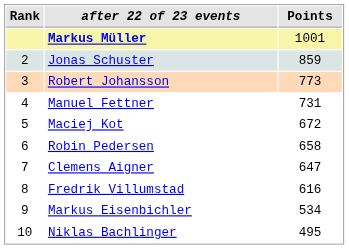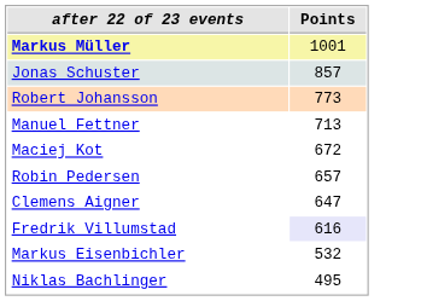 <table cellspacing="1" cellpadding="3" style="border:1px solid #AAAAAA;font-size:86%">
 <tr style="background-color: #E4E4E4;">
-<th style="border-bottom:1px solid #AAAAAA; width: 10px;">Rank</th>
 <th style="border-bottom:1px solid #AAAAAA; width: 200px;"><em>after 22 of 23 events</em></th>
 <th style="border-bottom:1px solid #AAAAAA; width: 50px;">Points</th>
 </tr>
 <tr style="background:#f7f6a8;">
-<td align=center></td>
 <td> <strong><a href='#'>Markus Müller</a></strong></td>
 <td align=center>1001</td>
 </tr>
 <tr style="background:#dce5e5;">
-<td align=center>2</td>
 <td> <a href='#'>Jonas Schuster</a></td>
-<td align=center>859</td>
+<td align=center>857</td>
 </tr>
 <tr style="background:#ffdab9;">
-<td align=center>3</td>
 <td> <a href='#'>Robert Johansson</a></td>
 <td align=center>773</td>
 </tr>
 <tr>
-<td align=center>4</td>
 <td> <a href='#'>Manuel Fettner</a></td>
-<td align=center>731</td>
+<td align=center>713</td>
 </tr>
 <tr>
-<td align=center>5</td>
 <td> <a href='#'>Maciej Kot</a></td>
 <td align=center>672</td>
 </tr>
 <tr>
-<td align=center>6</td>
 <td> <a href='#'>Robin Pedersen</a></td>
-<td align=center>658</td>
+<td align=center>657</td>
 </tr>
 <tr>
-<td align=center>7</td>
 <td> <a href='#'>Clemens Aigner</a></td>
 <td align=center>647</td>
 </tr>
 <tr>
-<td align=center>8</td>
 <td> <a href='#'>Fredrik Villumstad</a></td>
-<td align=center>616</td>
+<td align=center style="background: lavender;">616</td>
 </tr>
 <tr>
-<td align=center>9</td>
 <td> <a href='#'>Markus Eisenbichler</a></td>
-<td align=center>534</td>
+<td align=center>532</td>
 </tr>
 <tr>
-<td align=center>10</td>
 <td> <a href='#'>Niklas Bachlinger</a></td>
 <td align=center>495</td>
 </tr>
 </table>
